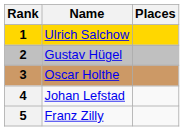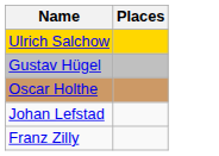 <table class="wikitable">
 <tr>
-<th>Rank</th>
 <th>Name</th>
 <th>Places</th>
 </tr>
 <tr bgcolor="gold">
-<td align="center"><strong>1</strong></td>
 <td> <a href='#'>Ulrich Salchow</a></td>
 <td></td>
 </tr>
 <tr bgcolor="silver">
-<td align="center"><strong>2</strong></td>
 <td> <a href='#'>Gustav Hügel</a></td>
 <td></td>
 </tr>
 <tr bgcolor="cc9966"->
-<td align="center"><strong>3</strong></td>
 <td> <a href='#'>Oscar Holthe</a></td>
 <td></td>
 </tr>
 <tr>
-<th>4</th>
 <td> <a href='#'>Johan Lefstad</a></td>
 <td></td>
 </tr>
 <tr>
-<th>5</th>
 <td> <a href='#'>Franz Zilly</a></td>
 <td></td>
 </tr>
 </table>
